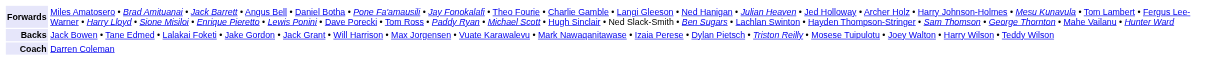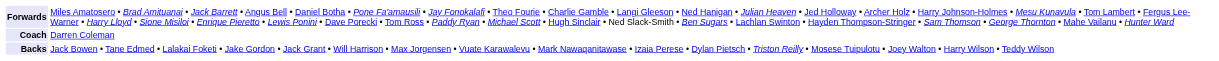 <table cellpadding="2" style="border:1px solid white;font-size:90%">
 <tr>
 <td style="text-align:right" bgcolor="lavender"><strong>Forwards</strong></td>
 <td style="text-align:left"><a href='#'>Miles Amatosero</a> • <em><a href='#'>Brad Amituanai</a></em> • <em><a href='#'>Jack Barrett</a></em> • <a href='#'>Angus Bell</a> • <a href='#'>Daniel Botha</a> • <em><a href='#'>Pone Fa'amausili</a></em> • <em><a href='#'>Jay Fonokalafi</a></em> • <a href='#'>Theo Fourie</a> • <a href='#'>Charlie Gamble</a> • <a href='#'>Langi Gleeson</a> • <a href='#'>Ned Hanigan</a> • <em><a href='#'>Julian Heaven</a></em> • <a href='#'>Jed Holloway</a> • <a href='#'>Archer Holz</a> • <a href='#'>Harry Johnson-Holmes</a> • <em><a href='#'>Mesu Kunavula</a></em> • <a href='#'>Tom Lambert</a> • <a href='#'>Fergus Lee-Warner</a> • <em><a href='#'>Harry Lloyd</a></em> • <em><a href='#'>Sione Misiloi</a></em> • <em><a href='#'>Enrique Pieretto</a></em> • <em><a href='#'>Lewis Ponini</a></em> • <a href='#'>Dave Porecki</a> • <a href='#'>Tom Ross</a> • <em><a href='#'>Paddy Ryan</a></em> • <em><a href='#'>Michael Scott</a></em> • <a href='#'>Hugh Sinclair</a> • Ned Slack-Smith • <em><a href='#'>Ben Sugars</a></em> • <a href='#'>Lachlan Swinton</a> • <a href='#'>Hayden Thompson-Stringer</a> • <em><a href='#'>Sam Thomson</a></em> • <em><a href='#'>George Thornton</a></em> • <a href='#'>Mahe Vailanu</a> • <em><a href='#'>Hunter Ward</a></em></td>
 </tr>
 <tr>
+<td style="text-align:right" bgcolor="lavender"><strong>Coach</strong></td>
+<td style="text-align:left"><a href='#'>Darren Coleman</a></td>
+</tr>
+<tr>
 <td style="text-align:right" bgcolor="lavender"><strong>Backs</strong></td>
 <td style="text-align:left"><a href='#'>Jack Bowen</a> • <a href='#'>Tane Edmed</a> • <a href='#'>Lalakai Foketi</a> • <a href='#'>Jake Gordon</a> • <a href='#'>Jack Grant</a> • <a href='#'>Will Harrison</a> • <a href='#'>Max Jorgensen</a> • <a href='#'>Vuate Karawalevu</a> • <a href='#'>Mark Nawaqanitawase</a> • <a href='#'>Izaia Perese</a> • <a href='#'>Dylan Pietsch</a> • <em><a href='#'>Triston Reilly</a></em> • <a href='#'>Mosese Tuipulotu</a> • <a href='#'>Joey Walton</a> • <a href='#'>Harry Wilson</a> • <a href='#'>Teddy Wilson</a></td>
 </tr>
-<tr>
-<td style="text-align:right" bgcolor="lavender"><strong>Coach</strong></td>
-<td style="text-align:left"><a href='#'>Darren Coleman</a></td>
-</tr>
 </table>
